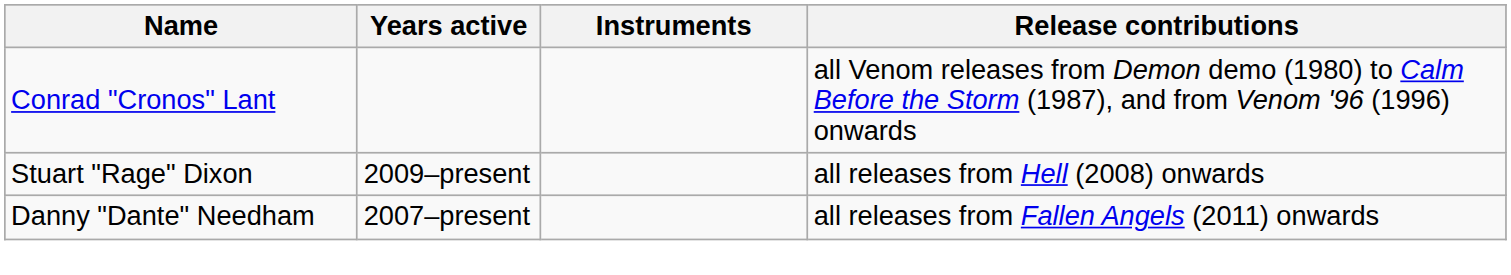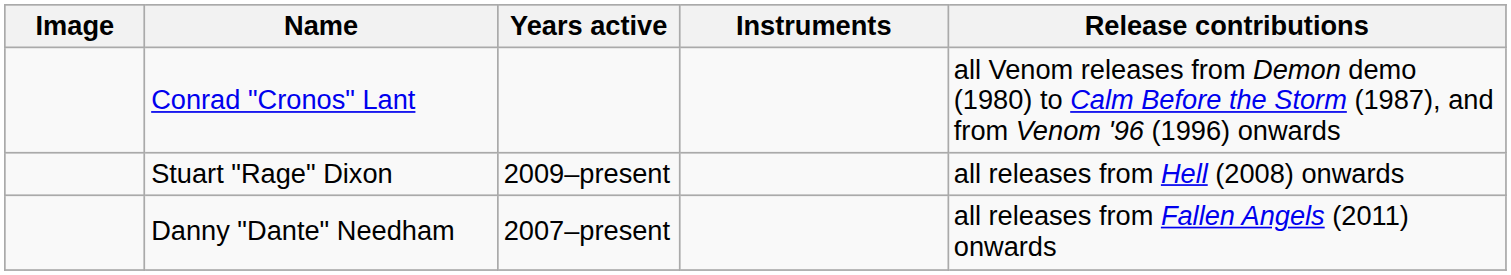 <table class="wikitable" border="1" width=100%>
 <tr>
+<th width="75">Image</th>
 <th width="200">Name</th>
 <th width="100">Years active</th>
 <th width="150">Instruments</th>
 <th>Release contributions</th>
 </tr>
 <tr>
+<td></td>
 <td><a href='#'>Conrad "Cronos" Lant</a></td>
 <td></td>
 <td></td>
 <td>all Venom releases from <em>Demon</em> demo (1980) to <em><a href='#'>Calm Before the Storm</a></em> (1987), and from <em>Venom '96</em> (1996) onwards</td>
 </tr>
 <tr>
+<td></td>
 <td>Stuart "Rage" Dixon</td>
 <td>2009–present</td>
 <td></td>
 <td>all releases from <em><a href='#'>Hell</a></em> (2008) onwards</td>
 </tr>
 <tr>
+<td></td>
 <td>Danny "Dante" Needham</td>
 <td>2007–present</td>
 <td></td>
 <td>all releases from <em><a href='#'>Fallen Angels</a></em> (2011) onwards</td>
 </tr>
 </table>
